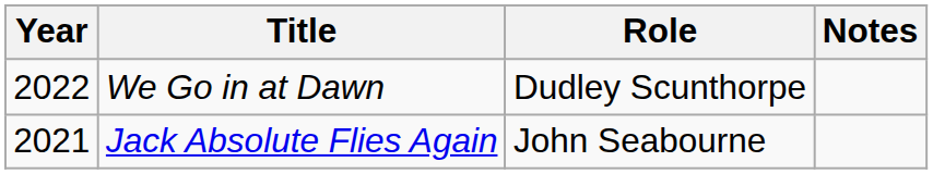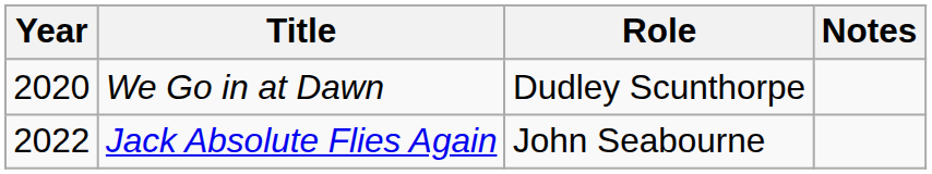 <table class="wikitable sortable">
 <tr>
 <th>Year</th>
 <th>Title</th>
 <th>Role</th>
 <th class="unsortable">Notes</th>
 </tr>
 <tr>
-<td>2022</td>
+<td>2020</td>
 <td><em>We Go in at Dawn</em></td>
 <td>Dudley Scunthorpe</td>
 <td></td>
 </tr>
 <tr>
-<td>2021</td>
+<td>2022</td>
 <td><em><a href='#'>Jack Absolute Flies Again</a></em></td>
 <td>John Seabourne</td>
 <td></td>
 </tr>
 </table>
